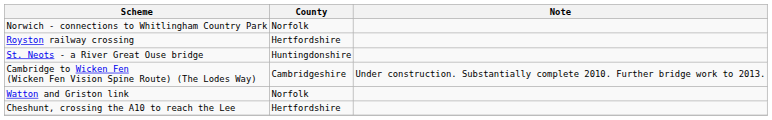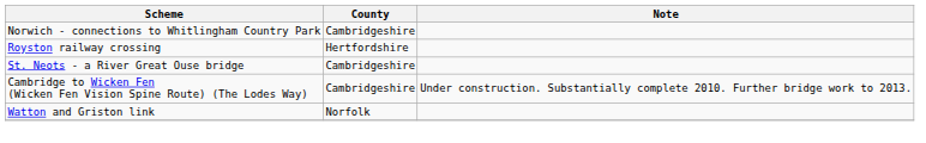 <table class="wikitable">
 <tr>
 <th>Scheme</th>
 <th>County</th>
 <th>Note</th>
 </tr>
 <tr>
 <td>Norwich - connections to Whitlingham Country Park</td>
-<td>Norfolk</td>
+<td>Cambridgeshire</td>
 <td></td>
 </tr>
 <tr>
 <td><a href='#'>Royston</a> railway crossing</td>
 <td>Hertfordshire</td>
 <td></td>
 </tr>
 <tr>
 <td><a href='#'>St. Neots</a> - a River Great Ouse bridge</td>
-<td>Huntingdonshire</td>
+<td>Cambridgeshire</td>
 <td></td>
 </tr>
 <tr>
 <td>Cambridge to <a href='#'>Wicken Fen</a> <br> (Wicken Fen Vision Spine Route) (The Lodes Way)</td>
 <td>Cambridgeshire</td>
 <td>Under construction. Substantially complete 2010. Further bridge work to 2013.</td>
 </tr>
 <tr>
 <td><a href='#'>Watton</a> and Griston link</td>
 <td>Norfolk</td>
 <td></td>
 </tr>
 <tr>
-<td>Cheshunt, crossing the A10 to reach the Lee</td>
-<td>Hertfordshire</td>
-<td></td>
-</tr>
-<tr>
 </tr>
 </table>
